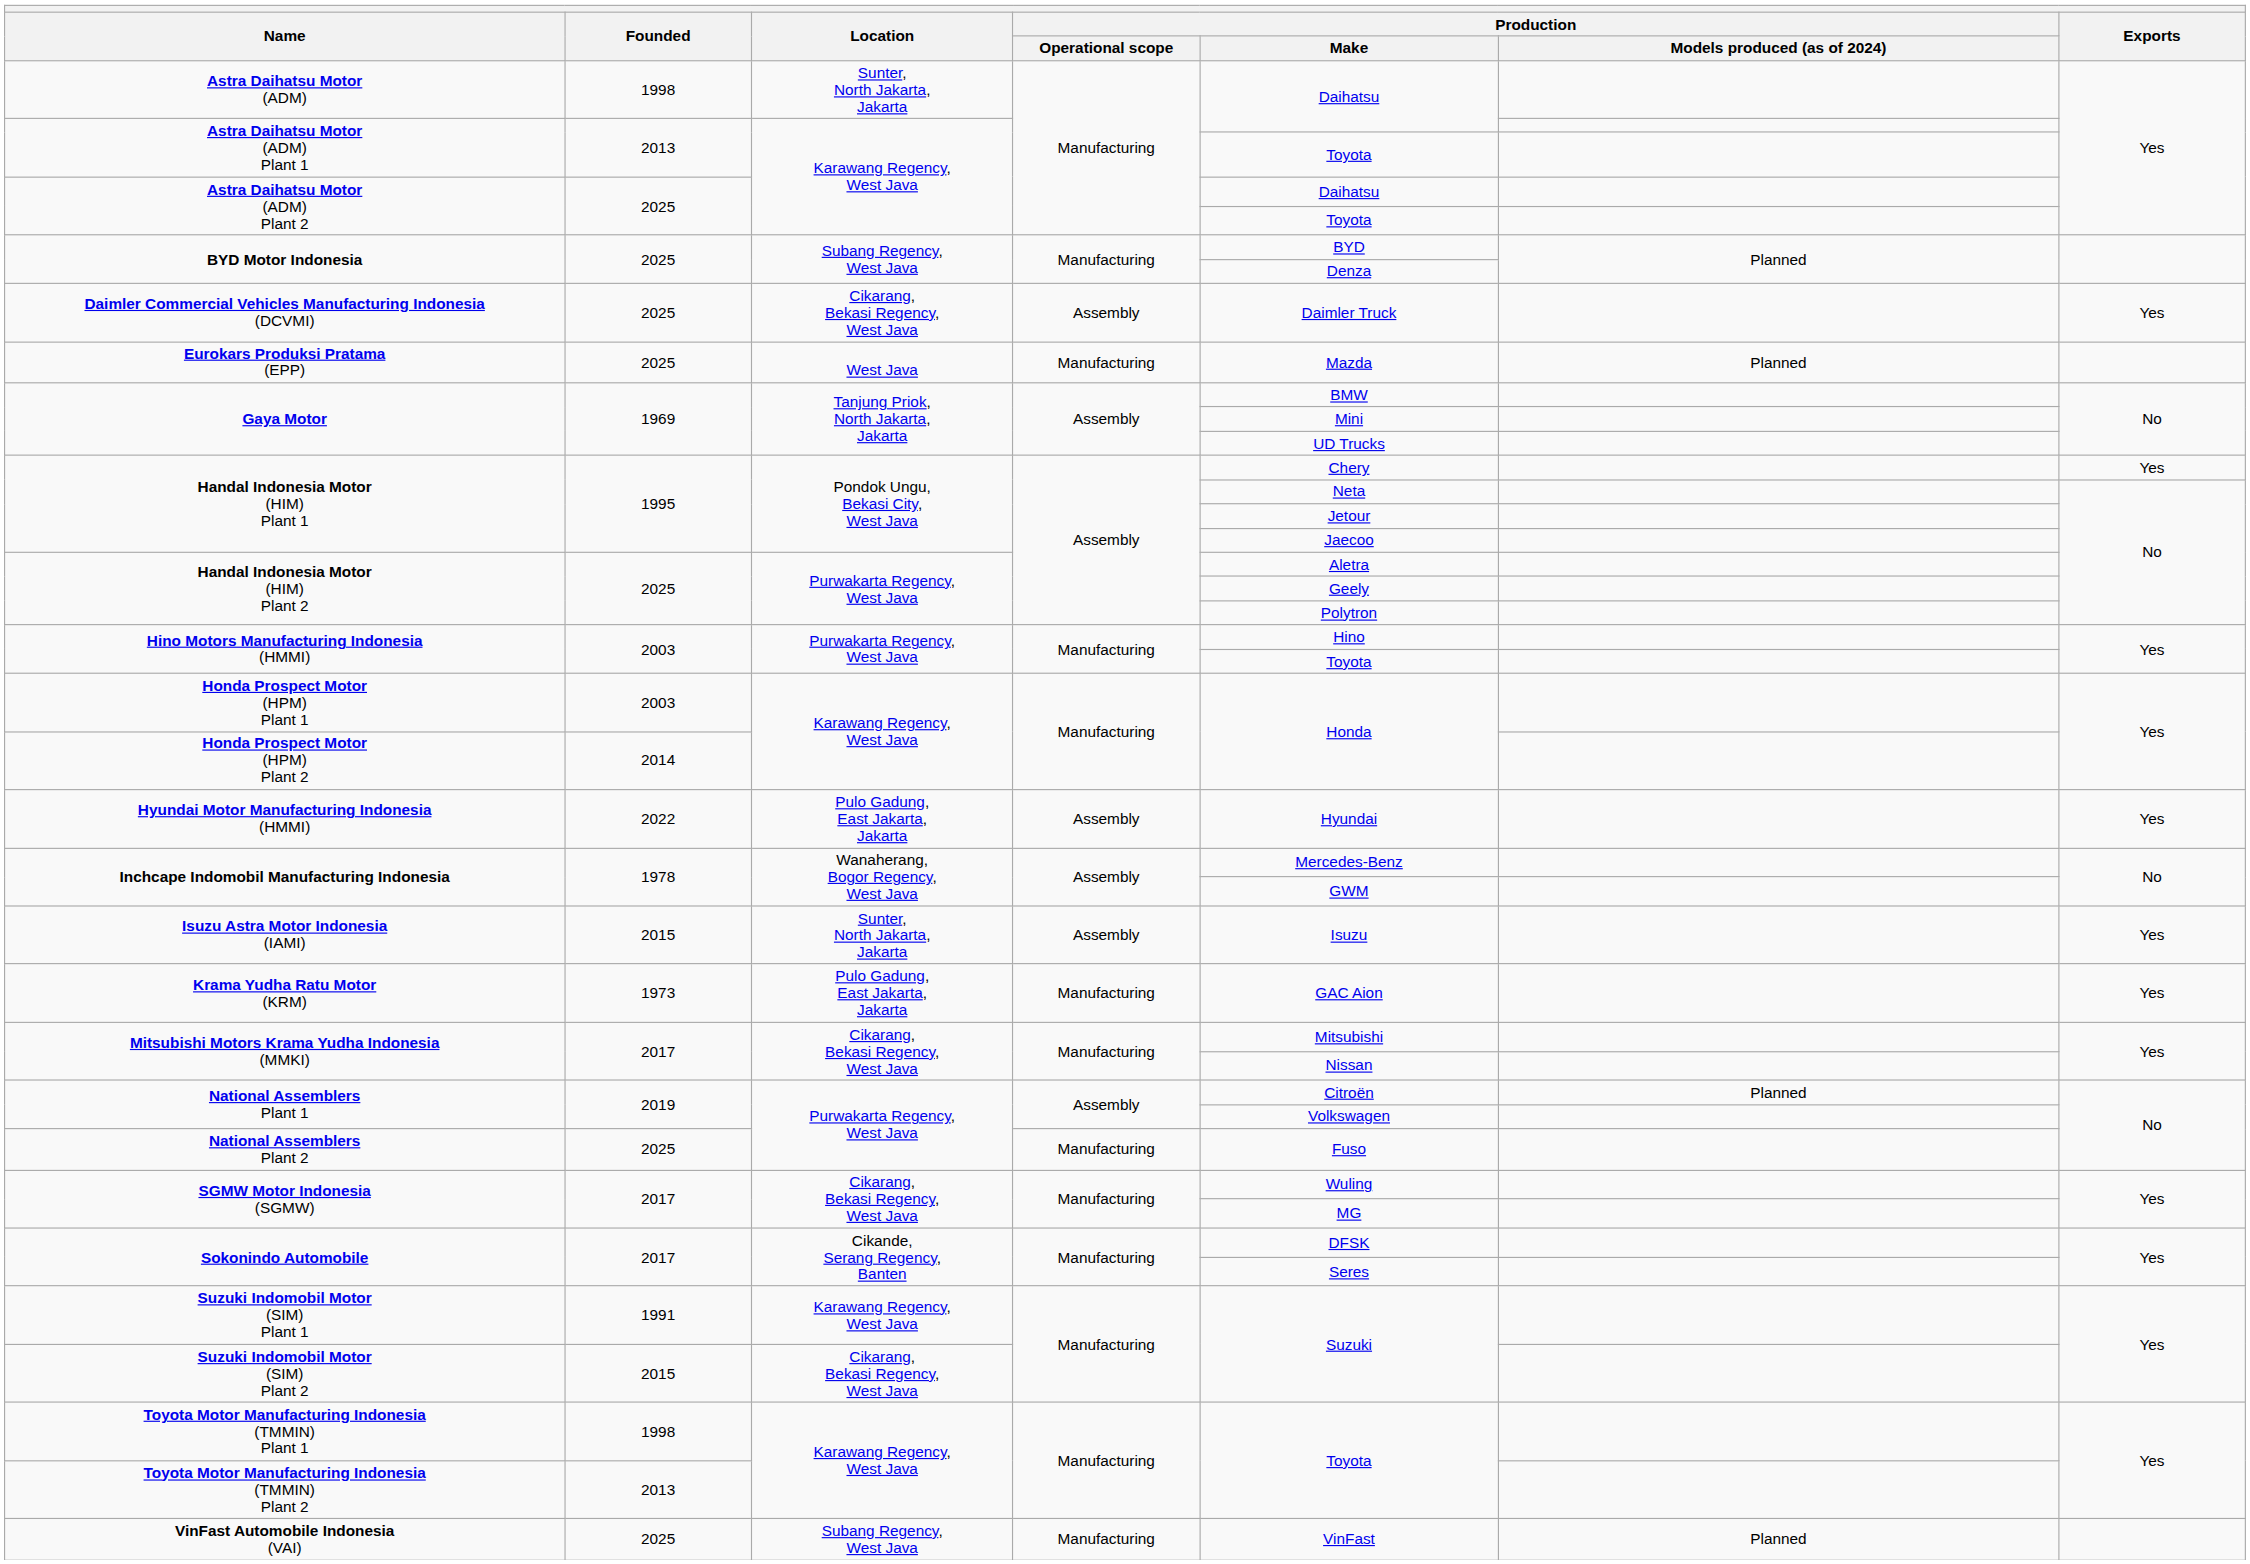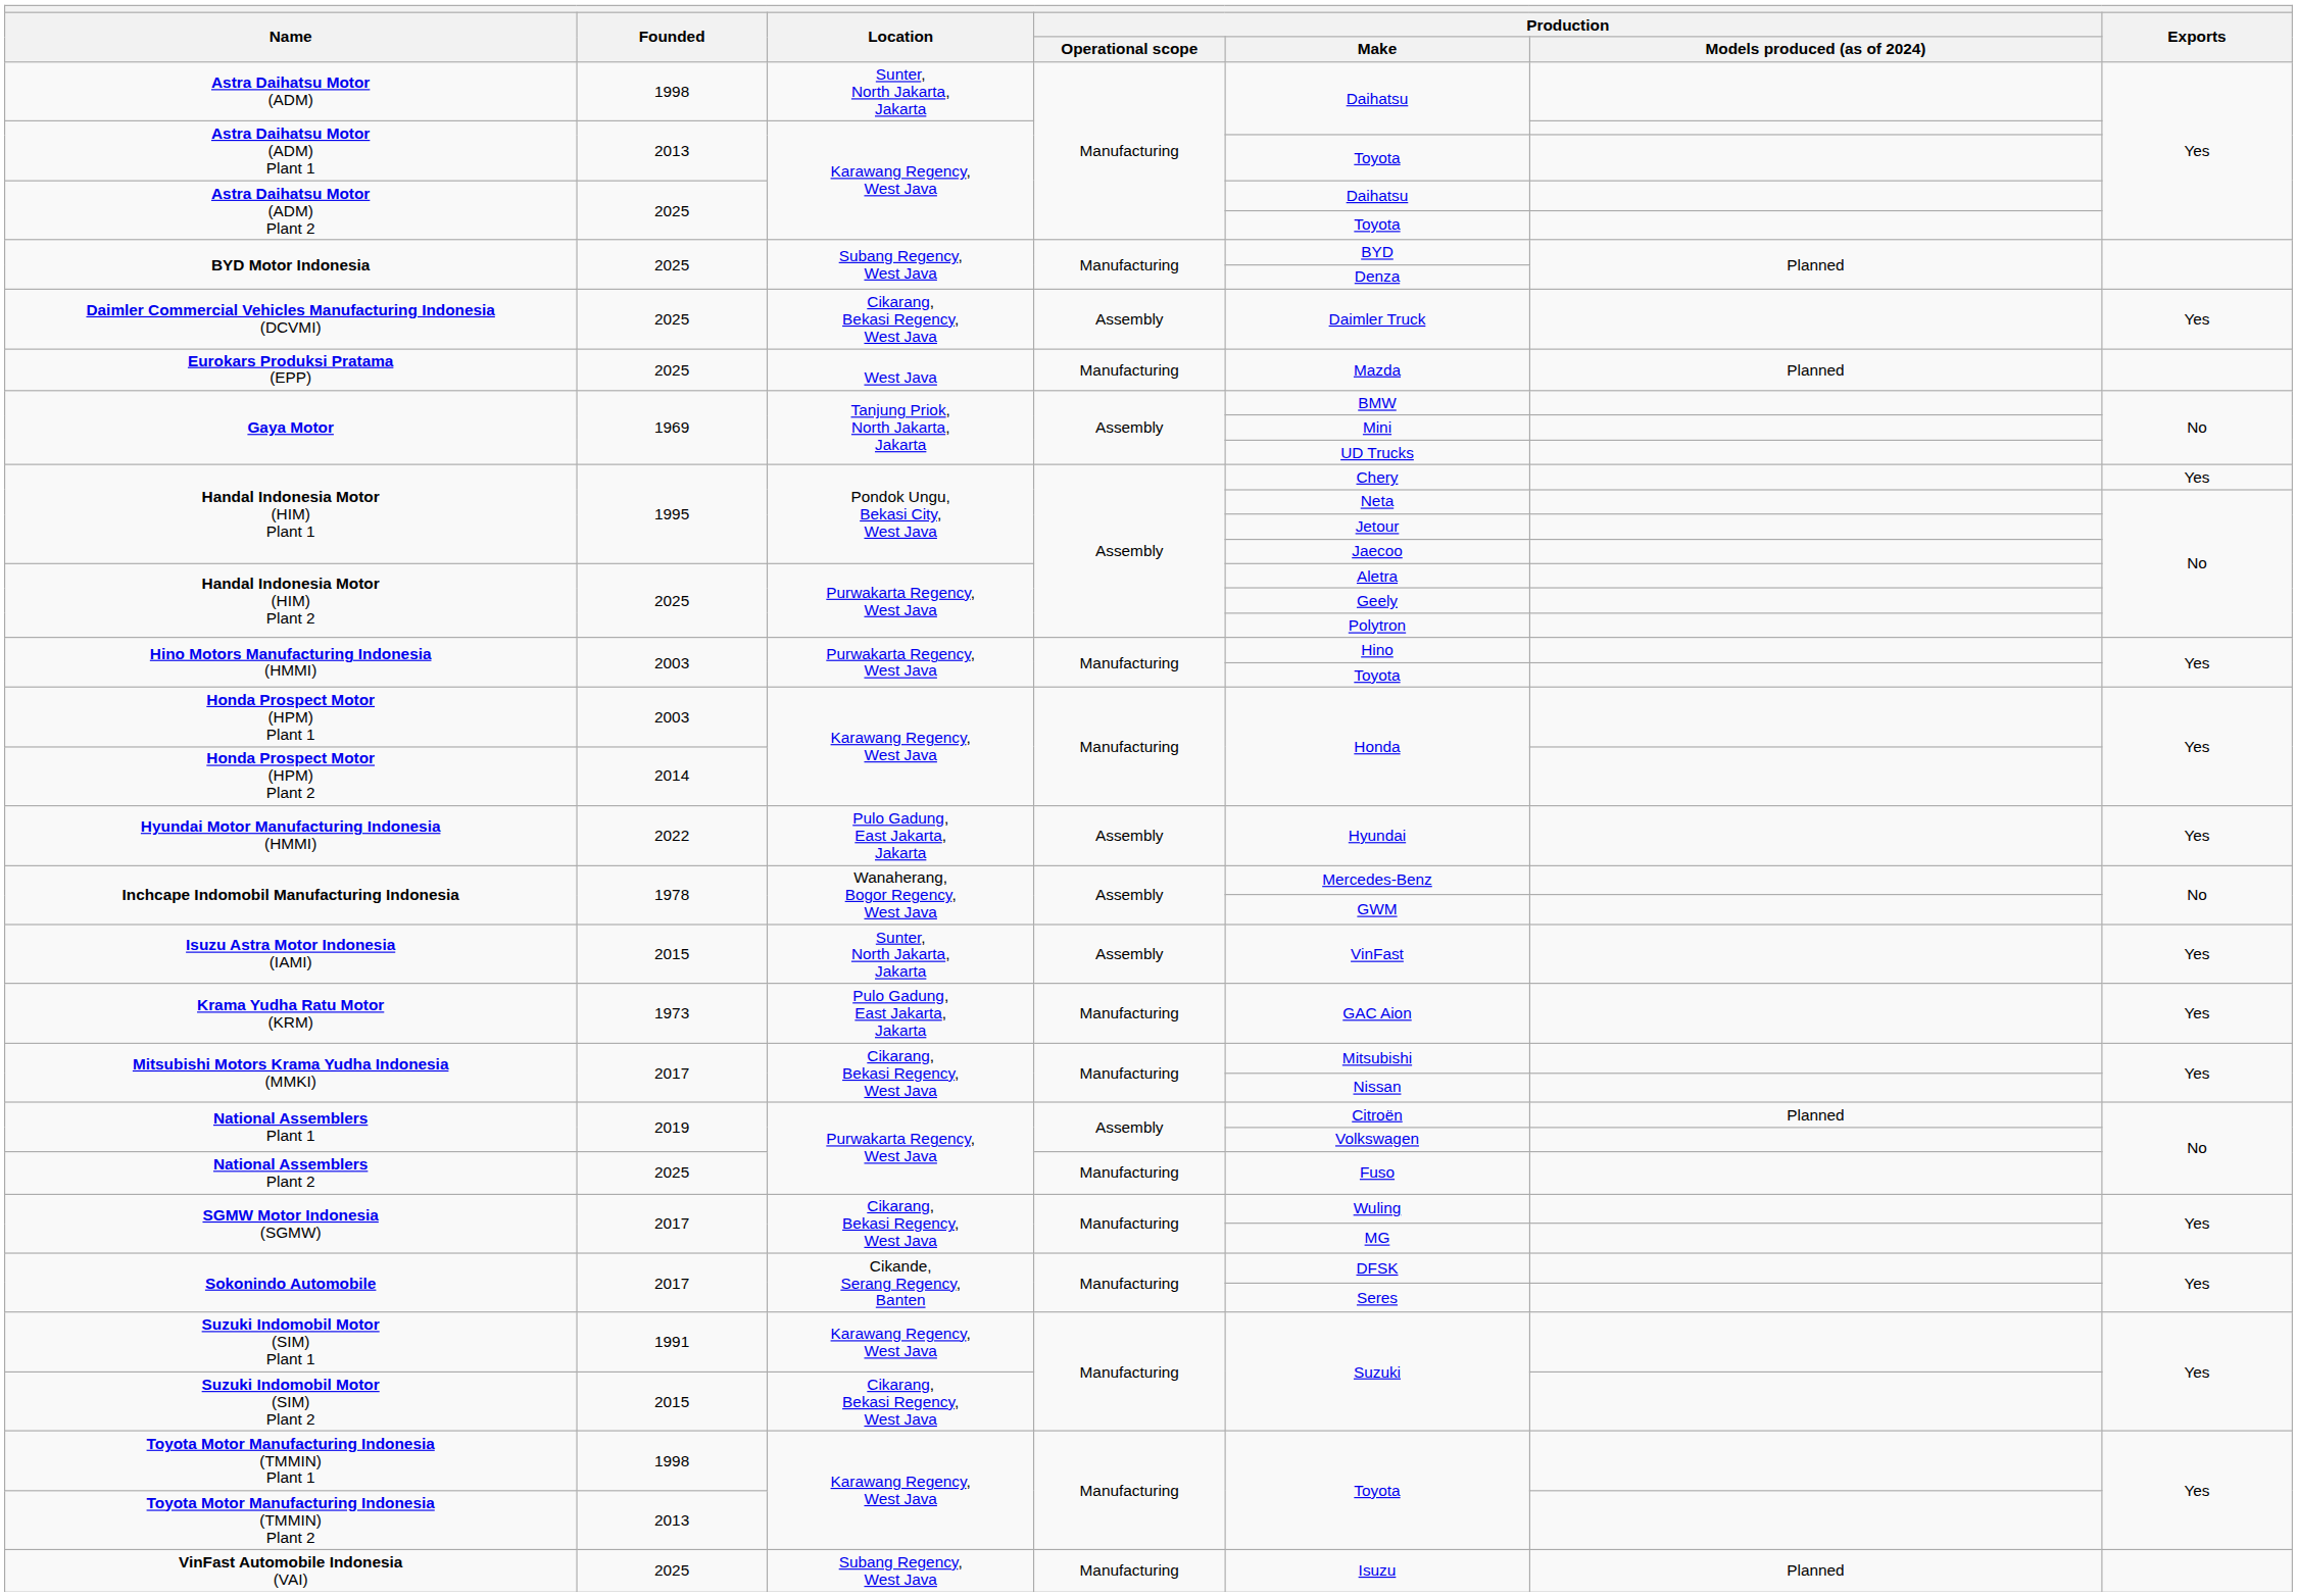 <table class="wikitable" align="left" style="text-align: center; width:100%; font-size:85%;">
 <tr>
 <th colspan="7"></th>
 </tr>
 <tr>
 <th rowspan="2" style="width:15%;">Name</th>
 <th rowspan="2" style="width:5%;">Founded</th>
 <th rowspan="2" style="width:7%;">Location</th>
 <th colspan="3">Production</th>
 <th rowspan="2" style="width:5%;">Exports</th>
 </tr>
 <tr>
 <th style="width:5%;">Operational scope</th>
 <th style="width:8%;">Make</th>
 <th style="width:15%;">Models produced (as of 2024)</th>
 </tr>
 <tr>
 <td><strong><a href='#'>Astra Daihatsu Motor</a></strong><br>(ADM)</td>
 <td>1998</td>
 <td><a href='#'>Sunter</a>,<br><a href='#'>North Jakarta</a>,<br><a href='#'>Jakarta</a></td>
 <td rowspan="5">Manufacturing</td>
 <td rowspan="2"><a href='#'>Daihatsu</a></td>
 <td></td>
 <td rowspan="5">Yes</td>
 </tr>
 <tr>
 <td rowspan="2"><strong><a href='#'>Astra Daihatsu Motor</a></strong><br>(ADM)<br>Plant 1</td>
 <td rowspan="2">2013</td>
 <td rowspan="4"><a href='#'>Karawang Regency</a>,<br><a href='#'>West Java</a></td>
 <td></td>
 </tr>
 <tr>
 <td><a href='#'>Toyota</a></td>
 <td></td>
 </tr>
 <tr>
 <td rowspan="2"><strong><a href='#'>Astra Daihatsu Motor</a></strong><br>(ADM)<br>Plant 2</td>
 <td rowspan="2">2025</td>
 <td><a href='#'>Daihatsu</a></td>
 <td></td>
 </tr>
 <tr>
 <td><a href='#'>Toyota</a></td>
 <td></td>
 </tr>
 <tr>
 <td rowspan="2"><strong>BYD Motor Indonesia</strong></td>
 <td rowspan="2">2025</td>
 <td rowspan="2"><a href='#'>Subang Regency</a>,<br><a href='#'>West Java</a></td>
 <td rowspan="2">Manufacturing</td>
 <td><a href='#'>BYD</a></td>
 <td rowspan="2">Planned</td>
 <td rowspan="2"></td>
 </tr>
 <tr>
 <td><a href='#'>Denza</a></td>
 </tr>
 <tr>
 <td><strong><a href='#'>Daimler Commercial Vehicles Manufacturing Indonesia</a></strong><br>(DCVMI)</td>
 <td>2025</td>
 <td><a href='#'>Cikarang</a>,<br><a href='#'>Bekasi Regency</a>,<br><a href='#'>West Java</a></td>
 <td>Assembly</td>
 <td><a href='#'>Daimler Truck</a></td>
 <td></td>
 <td>Yes</td>
 </tr>
 <tr>
 <td><strong><a href='#'>Eurokars Produksi Pratama</a></strong><br>(EPP)</td>
 <td>2025</td>
 <td><br><a href='#'>West Java</a></td>
 <td>Manufacturing</td>
 <td><a href='#'>Mazda</a></td>
 <td>Planned</td>
 <td></td>
 </tr>
 <tr>
 <td rowspan="3"><strong><a href='#'>Gaya Motor</a></strong></td>
 <td rowspan="3">1969</td>
 <td rowspan="3"><a href='#'>Tanjung Priok</a>,<br><a href='#'>North Jakarta</a>,<br><a href='#'>Jakarta</a></td>
 <td rowspan="3">Assembly</td>
 <td><a href='#'>BMW</a></td>
 <td></td>
 <td rowspan="3">No</td>
 </tr>
 <tr>
 <td><a href='#'>Mini</a></td>
 <td></td>
 </tr>
 <tr>
 <td><a href='#'>UD Trucks</a></td>
 <td></td>
 </tr>
 <tr>
 <td rowspan="4"><strong>Handal Indonesia Motor</strong><br>(HIM)<br>Plant 1</td>
 <td rowspan="4">1995</td>
 <td rowspan="4">Pondok Ungu,<br><a href='#'>Bekasi City</a>,<br><a href='#'>West Java</a></td>
 <td rowspan="7">Assembly</td>
 <td><a href='#'>Chery</a></td>
 <td></td>
 <td>Yes</td>
 </tr>
 <tr>
 <td><a href='#'>Neta</a></td>
 <td></td>
 <td rowspan="6">No</td>
 </tr>
 <tr>
 <td><a href='#'>Jetour</a></td>
 <td></td>
 </tr>
 <tr>
 <td><a href='#'>Jaecoo</a></td>
 <td></td>
 </tr>
 <tr>
 <td rowspan="3"><strong>Handal Indonesia Motor</strong><br>(HIM)<br>Plant 2</td>
 <td rowspan="3">2025</td>
 <td rowspan="3"><a href='#'>Purwakarta Regency</a>,<br><a href='#'>West Java</a></td>
 <td><a href='#'>Aletra</a></td>
 <td></td>
 </tr>
 <tr>
 <td><a href='#'>Geely</a></td>
 <td></td>
 </tr>
 <tr>
 <td><a href='#'>Polytron</a></td>
 <td></td>
 </tr>
 <tr>
 <td rowspan="2"><strong><a href='#'>Hino Motors Manufacturing Indonesia</a></strong><br>(HMMI)</td>
 <td rowspan="2">2003</td>
 <td rowspan="2"><a href='#'>Purwakarta Regency</a>,<br><a href='#'>West Java</a></td>
 <td rowspan="2">Manufacturing</td>
 <td><a href='#'>Hino</a></td>
 <td></td>
 <td rowspan="2">Yes</td>
 </tr>
 <tr>
 <td><a href='#'>Toyota</a></td>
 <td></td>
 </tr>
 <tr>
 <td><strong><a href='#'>Honda Prospect Motor</a></strong><br>(HPM)<br>Plant 1</td>
 <td>2003</td>
 <td rowspan="2"><a href='#'>Karawang Regency</a>,<br><a href='#'>West Java</a></td>
 <td rowspan="2">Manufacturing</td>
 <td rowspan="2"><a href='#'>Honda</a></td>
 <td></td>
 <td rowspan="2">Yes</td>
 </tr>
 <tr>
 <td><strong><a href='#'>Honda Prospect Motor</a></strong><br>(HPM)<br>Plant 2</td>
 <td>2014</td>
 <td></td>
 </tr>
 <tr>
 <td><strong><a href='#'>Hyundai Motor Manufacturing Indonesia</a></strong><br>(HMMI)</td>
 <td>2022</td>
 <td><a href='#'>Pulo Gadung</a>,<br><a href='#'>East Jakarta</a>,<br><a href='#'>Jakarta</a></td>
 <td>Assembly</td>
 <td><a href='#'>Hyundai</a></td>
 <td></td>
 <td>Yes</td>
 </tr>
 <tr>
 <td rowspan="2"><strong>Inchcape Indomobil Manufacturing Indonesia</strong><br></td>
 <td rowspan="2">1978</td>
 <td rowspan="2">Wanaherang,<br><a href='#'>Bogor Regency</a>,<br><a href='#'>West Java</a></td>
 <td rowspan="2">Assembly</td>
 <td><a href='#'>Mercedes-Benz</a></td>
 <td></td>
 <td rowspan="2">No</td>
 </tr>
 <tr>
 <td><a href='#'>GWM</a></td>
 <td></td>
 </tr>
 <tr>
 <td><strong><a href='#'>Isuzu Astra Motor Indonesia</a></strong><br>(IAMI)</td>
 <td>2015</td>
 <td><a href='#'>Sunter</a>,<br><a href='#'>North Jakarta</a>,<br><a href='#'>Jakarta</a></td>
 <td>Assembly</td>
-<td><a href='#'>Isuzu</a></td>
+<td><a href='#'>VinFast</a></td>
 <td></td>
 <td>Yes</td>
 </tr>
 <tr>
 <td><strong><a href='#'>Krama Yudha Ratu Motor</a></strong><br>(KRM)</td>
 <td>1973</td>
 <td><a href='#'>Pulo Gadung</a>,<br><a href='#'>East Jakarta</a>,<br><a href='#'>Jakarta</a></td>
 <td>Manufacturing</td>
 <td><a href='#'>GAC Aion</a></td>
 <td></td>
 <td>Yes</td>
 </tr>
 <tr>
 <td rowspan="2"><strong><a href='#'>Mitsubishi Motors Krama Yudha Indonesia</a></strong><br>(MMKI)</td>
 <td rowspan="2">2017</td>
 <td rowspan="2"><a href='#'>Cikarang</a>,<br><a href='#'>Bekasi Regency</a>,<br><a href='#'>West Java</a></td>
 <td rowspan="2">Manufacturing</td>
 <td><a href='#'>Mitsubishi</a></td>
 <td></td>
 <td rowspan="2">Yes</td>
 </tr>
 <tr>
 <td><a href='#'>Nissan</a></td>
 <td></td>
 </tr>
 <tr>
 <td rowspan="2"><strong><a href='#'>National Assemblers</a></strong><br>Plant 1</td>
 <td rowspan="2">2019</td>
 <td rowspan="3"><a href='#'>Purwakarta Regency</a>,<br><a href='#'>West Java</a></td>
 <td rowspan="2">Assembly</td>
 <td><a href='#'>Citroën</a></td>
 <td>Planned</td>
 <td rowspan="3">No</td>
 </tr>
 <tr>
 <td><a href='#'>Volkswagen</a></td>
 <td></td>
 </tr>
 <tr>
 <td><strong><a href='#'>National Assemblers</a></strong><br>Plant 2</td>
 <td>2025</td>
 <td>Manufacturing</td>
 <td><a href='#'>Fuso</a></td>
 <td></td>
 </tr>
 <tr>
 <td rowspan="2"><strong><a href='#'>SGMW Motor Indonesia</a></strong><br>(SGMW)</td>
 <td rowspan="2">2017</td>
 <td rowspan="2"><a href='#'>Cikarang</a>,<br><a href='#'>Bekasi Regency</a>,<br><a href='#'>West Java</a></td>
 <td rowspan="2">Manufacturing</td>
 <td><a href='#'>Wuling</a></td>
 <td></td>
 <td rowspan="2">Yes</td>
 </tr>
 <tr>
 <td><a href='#'>MG</a></td>
 <td></td>
 </tr>
 <tr>
 <td rowspan="2"><strong><a href='#'>Sokonindo Automobile</a></strong></td>
 <td rowspan="2">2017</td>
 <td rowspan="2">Cikande,<br><a href='#'>Serang Regency</a>,<br><a href='#'>Banten</a></td>
 <td rowspan="2">Manufacturing</td>
 <td><a href='#'>DFSK</a></td>
 <td></td>
 <td rowspan="2">Yes</td>
 </tr>
 <tr>
 <td><a href='#'>Seres</a></td>
 <td></td>
 </tr>
 <tr>
 <td><strong><a href='#'>Suzuki Indomobil Motor</a></strong><br>(SIM)<br>Plant 1</td>
 <td>1991</td>
 <td><a href='#'>Karawang Regency</a>,<br><a href='#'>West Java</a></td>
 <td rowspan="2">Manufacturing</td>
 <td rowspan="2"><a href='#'>Suzuki</a></td>
 <td></td>
 <td rowspan="2">Yes</td>
 </tr>
 <tr>
 <td><strong><a href='#'>Suzuki Indomobil Motor</a></strong><br>(SIM)<br>Plant 2</td>
 <td>2015</td>
 <td><a href='#'>Cikarang</a>,<br><a href='#'>Bekasi Regency</a>,<br><a href='#'>West Java</a></td>
 <td></td>
 </tr>
 <tr>
 <td><strong><a href='#'>Toyota Motor Manufacturing Indonesia</a></strong><br>(TMMIN)<br>Plant 1</td>
 <td>1998</td>
 <td rowspan="2"><a href='#'>Karawang Regency</a>,<br><a href='#'>West Java</a></td>
 <td rowspan="2">Manufacturing</td>
 <td rowspan="2"><a href='#'>Toyota</a></td>
 <td></td>
 <td rowspan="2">Yes</td>
 </tr>
 <tr>
 <td><strong><a href='#'>Toyota Motor Manufacturing Indonesia</a></strong><br>(TMMIN)<br>Plant 2</td>
 <td>2013</td>
 <td></td>
 </tr>
 <tr>
 <td><strong>VinFast Automobile Indonesia</strong><br>(VAI)</td>
 <td>2025</td>
 <td><a href='#'>Subang Regency</a>,<br><a href='#'>West Java</a></td>
 <td>Manufacturing</td>
-<td><a href='#'>VinFast</a></td>
+<td><a href='#'>Isuzu</a></td>
 <td>Planned</td>
 <td></td>
 </tr>
 </table>
